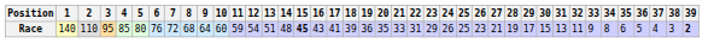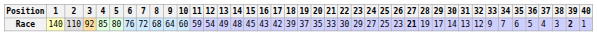 <table class="wikitable" style="font-size: 90%;">
 <tr>
 <th>Position</th>
 <th>1</th>
 <th>2</th>
 <th>3</th>
 <th>4</th>
 <th>5</th>
 <th>6</th>
 <th>7</th>
 <th>8</th>
 <th>9</th>
 <th>10</th>
 <th>11</th>
 <th>12</th>
 <th>13</th>
 <th>14</th>
 <th>15</th>
 <th>16</th>
 <th>17</th>
 <th>18</th>
 <th>19</th>
 <th>20</th>
 <th>21</th>
 <th>22</th>
 <th>23</th>
 <th>24</th>
 <th>25</th>
 <th>26</th>
 <th>27</th>
 <th>28</th>
 <th>29</th>
 <th>30</th>
 <th>31</th>
 <th>32</th>
 <th>33</th>
 <th>34</th>
 <th>35</th>
 <th>36</th>
 <th>37</th>
 <th>38</th>
 <th>39</th>
+<th>40</th>
 </tr>
 <tr>
 <th>Race</th>
 <td style="background:#FFFFBF;">140</td>
 <td style="background:#DFDFDF;">110</td>
-<td style="background:#FFDF9F;">95</td>
+<td style="background:#FFDF9F;">92</td>
 <td style="background:#DFFFDF;">85</td>
 <td style="background:#DFFFDF;">80</td>
 <td style="background:#CFEAFF;">76</td>
 <td style="background:#CFEAFF;">72</td>
 <td style="background:#CFEAFF;">68</td>
 <td style="background:#CFEAFF;">64</td>
 <td style="background:#CFEAFF;">60</td>
 <td style="background:#CFCFFF;">59</td>
 <td style="background:#CFCFFF;">54</td>
-<td style="background:#CFCFFF;">51</td>
+<td style="background:#CFCFFF;">49</td>
 <td style="background:#CFCFFF;">48</td>
-<td style="background:#CFCFFF;"><strong>45</strong></td>
+<td style="background:#CFCFFF;">45</td>
 <td style="background:#CFCFFF;">43</td>
-<td style="background:#CFCFFF;">41</td>
+<td style="background:#CFCFFF;">42</td>
 <td style="background:#CFCFFF;">39</td>
-<td style="background:#CFCFFF;">36</td>
+<td style="background:#CFCFFF;">37</td>
 <td style="background:#CFCFFF;">35</td>
 <td style="background:#CFCFFF;">33</td>
-<td style="background:#CFCFFF;">31</td>
+<td style="background:#CFCFFF;">30</td>
 <td style="background:#CFCFFF;">29</td>
-<td style="background:#CFCFFF;">26</td>
+<td style="background:#CFCFFF;">27</td>
 <td style="background:#CFCFFF;">25</td>
 <td style="background:#CFCFFF;">23</td>
-<td style="background:#CFCFFF;">21</td>
+<td style="background:#CFCFFF;"><strong>21</strong></td>
 <td style="background:#CFCFFF;">19</td>
 <td style="background:#CFCFFF;">17</td>
-<td style="background:#CFCFFF;">15</td>
+<td style="background:#CFCFFF;">14</td>
 <td style="background:#CFCFFF;">13</td>
-<td style="background:#CFCFFF;">11</td>
+<td style="background:#CFCFFF;">12</td>
 <td style="background:#CFCFFF;">9</td>
-<td style="background:#CFCFFF;">8</td>
+<td style="background:#CFCFFF;">7</td>
 <td style="background:#CFCFFF;">6</td>
 <td style="background:#CFCFFF;">5</td>
 <td style="background:#CFCFFF;">4</td>
 <td style="background:#CFCFFF;">3</td>
 <td style="background:#CFCFFF;"><strong>2</strong></td>
+<td style="background:#CFCFFF;">1</td>
 </tr>
 </table>
